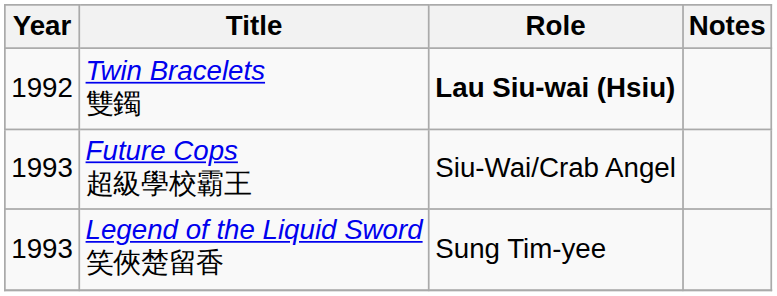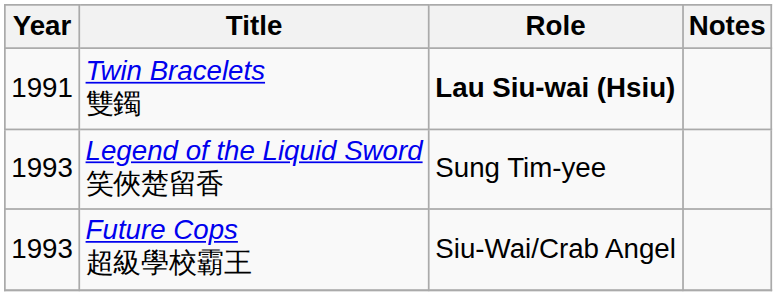 <table class="wikitable sortable">
 <tr>
 <th>Year</th>
 <th>Title</th>
 <th>Role</th>
 <th>Notes</th>
 </tr>
 <tr>
-<td>1992</td>
+<td>1991</td>
 <td><em><a href='#'>Twin Bracelets</a></em><br>雙鐲</td>
 <td><strong>Lau Siu-wai (Hsiu)</strong></td>
+<td></td>
+</tr>
+<tr>
+<td>1993</td>
+<td><em><a href='#'>Legend of the Liquid Sword</a></em><br>笑俠楚留香</td>
+<td>Sung Tim-yee</td>
 <td></td>
 </tr>
 <tr>
 <td>1993</td>
 <td><em><a href='#'>Future Cops</a></em><br>超級學校霸王</td>
 <td>Siu-Wai/Crab Angel</td>
 <td></td>
 </tr>
 <tr>
-<td>1993</td>
-<td><em><a href='#'>Legend of the Liquid Sword</a></em><br>笑俠楚留香</td>
-<td>Sung Tim-yee</td>
-<td></td>
-</tr>
-<tr>
 </tr>
 </table>
